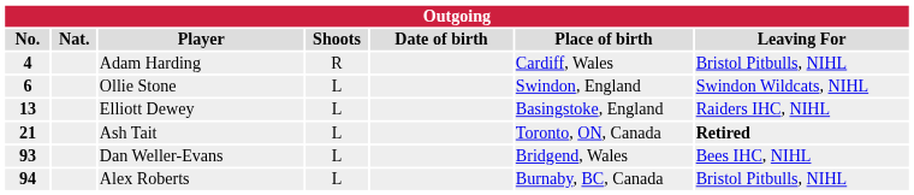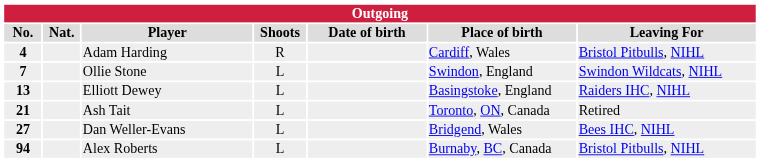 <table class="toccolours" style="width:97%; clear:both; margin:1.5em auto; text-align:center;">
 <tr>
 <th colspan="7" style="background:#ce1f3e; color:#FFFFFF;">Outgoing</th>
 </tr>
 <tr style="background:#ddd;">
 <th width="5%">No.</th>
 <th width="5%">Nat.</th>
 <th>Player</th>
 <th width="7%">Shoots</th>
 <th width="16%">Date of birth</th>
 <th width="20%">Place of birth</th>
 <th width="24%">Leaving For</th>
 </tr>
 <tr style="background:#eee;">
 <td><strong>4</strong></td>
 <td></td>
 <td align=left>Adam Harding</td>
 <td>R</td>
 <td align=left></td>
 <td align=left><a href='#'>Cardiff</a>, Wales</td>
 <td align=left><a href='#'>Bristol Pitbulls</a>, <a href='#'>NIHL</a></td>
 </tr>
 <tr style="background:#eee;">
-<td><strong>6</strong></td>
+<td><strong>7</strong></td>
 <td></td>
 <td align=left>Ollie Stone</td>
 <td>L</td>
 <td align=left></td>
 <td align=left><a href='#'>Swindon</a>, England</td>
 <td align=left><a href='#'>Swindon Wildcats</a>, <a href='#'>NIHL</a></td>
 </tr>
 <tr style="background:#eee;">
 <td><strong>13</strong></td>
 <td></td>
 <td align=left>Elliott Dewey</td>
 <td>L</td>
 <td align=left></td>
 <td align=left><a href='#'>Basingstoke</a>, England</td>
 <td align=left><a href='#'>Raiders IHC</a>, <a href='#'>NIHL</a></td>
 </tr>
 <tr style="background:#eee;">
 <td><strong>21</strong></td>
 <td></td>
 <td align=left>Ash Tait</td>
 <td>L</td>
 <td align=left></td>
 <td align=left><a href='#'>Toronto</a>, <a href='#'>ON</a>, Canada</td>
-<td align=left><strong>Retired</strong></td>
+<td align=left>Retired</td>
 </tr>
 <tr style="background:#eee;">
-<td><strong>93</strong></td>
+<td><strong>27</strong></td>
 <td></td>
 <td align=left>Dan Weller-Evans</td>
 <td>L</td>
 <td align=left></td>
 <td align=left><a href='#'>Bridgend</a>, Wales</td>
 <td align=left><a href='#'>Bees IHC</a>, <a href='#'>NIHL</a></td>
 </tr>
 <tr style="background:#eee;">
 <td><strong>94</strong></td>
 <td></td>
 <td align=left>Alex Roberts</td>
 <td>L</td>
 <td align=left></td>
 <td align=left><a href='#'>Burnaby</a>, <a href='#'>BC</a>, Canada</td>
 <td align=left><a href='#'>Bristol Pitbulls</a>, <a href='#'>NIHL</a></td>
 </tr>
 </table>
